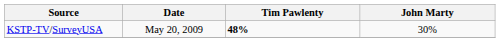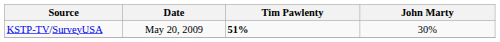 <table class="wikitable collapsible">
 <tr>
 <th width="175px">Source</th>
 <th width="150px">Date</th>
 <th width="200px" align="center">Tim Pawlenty</th>
 <th width="200px" align="center">John Marty</th>
 </tr>
 <tr>
 <td><a href='#'>KSTP-TV</a>/<a href='#'>SurveyUSA</a></td>
 <td align="center">May 20, 2009</td>
-<td><strong>48%</strong></td>
+<td><strong>51%</strong></td>
 <td align="center">30%</td>
 </tr>
 <tr>
 </tr>
 </table>
